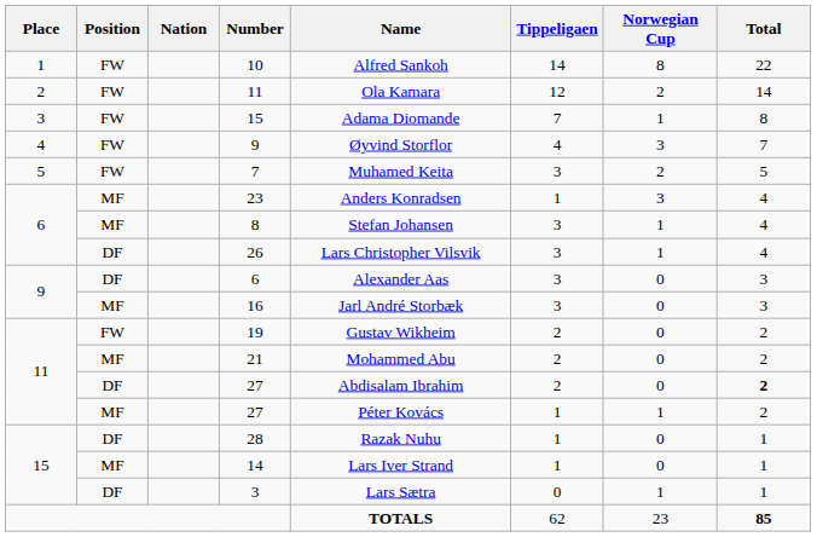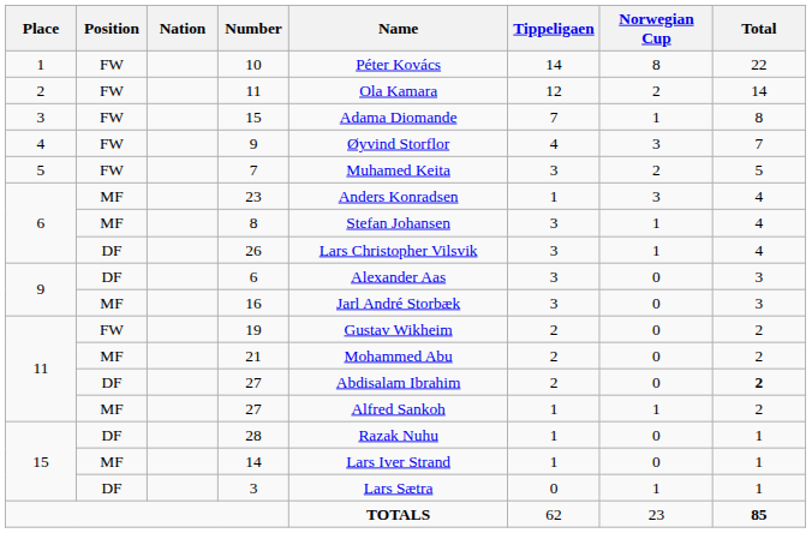 <table class="wikitable" style="font-size: 95%; text-align: center;">
 <tr>
 <th width=60>Place</th>
 <th width=60>Position</th>
 <th width=60>Nation</th>
 <th width=60>Number</th>
 <th width=200>Name</th>
 <th width=80><a href='#'>Tippeligaen</a></th>
 <th width=100><a href='#'>Norwegian Cup</a></th>
 <th width=80><strong>Total</strong></th>
 </tr>
 <tr>
 <td>1</td>
 <td>FW</td>
 <td></td>
 <td>10</td>
-<td><a href='#'>Alfred Sankoh</a></td>
+<td><a href='#'>Péter Kovács</a></td>
 <td>14</td>
 <td>8</td>
 <td>22</td>
 </tr>
 <tr>
 <td>2</td>
 <td>FW</td>
 <td></td>
 <td>11</td>
 <td><a href='#'>Ola Kamara</a></td>
 <td>12</td>
 <td>2</td>
 <td>14</td>
 </tr>
 <tr>
 <td>3</td>
 <td>FW</td>
 <td></td>
 <td>15</td>
 <td><a href='#'>Adama Diomande</a></td>
 <td>7</td>
 <td>1</td>
 <td>8</td>
 </tr>
 <tr>
 <td>4</td>
 <td>FW</td>
 <td></td>
 <td>9</td>
 <td><a href='#'>Øyvind Storflor</a></td>
 <td>4</td>
 <td>3</td>
 <td>7</td>
 </tr>
 <tr>
 <td>5</td>
 <td>FW</td>
 <td></td>
 <td>7</td>
 <td><a href='#'>Muhamed Keita</a></td>
 <td>3</td>
 <td>2</td>
 <td>5</td>
 </tr>
 <tr>
 <td rowspan="3">6</td>
 <td>MF</td>
 <td></td>
 <td>23</td>
 <td><a href='#'>Anders Konradsen</a></td>
 <td>1</td>
 <td>3</td>
 <td>4</td>
 </tr>
 <tr>
 <td>MF</td>
 <td></td>
 <td>8</td>
 <td><a href='#'>Stefan Johansen</a></td>
 <td>3</td>
 <td>1</td>
 <td>4</td>
 </tr>
 <tr>
 <td>DF</td>
 <td></td>
 <td>26</td>
 <td><a href='#'>Lars Christopher Vilsvik</a></td>
 <td>3</td>
 <td>1</td>
 <td>4</td>
 </tr>
 <tr>
 <td rowspan="2">9</td>
 <td>DF</td>
 <td></td>
 <td>6</td>
 <td><a href='#'>Alexander Aas</a></td>
 <td>3</td>
 <td>0</td>
 <td>3</td>
 </tr>
 <tr>
 <td>MF</td>
 <td></td>
 <td>16</td>
 <td><a href='#'>Jarl André Storbæk</a></td>
 <td>3</td>
 <td>0</td>
 <td>3</td>
 </tr>
 <tr>
 <td rowspan="4">11</td>
 <td>FW</td>
 <td></td>
 <td>19</td>
 <td><a href='#'>Gustav Wikheim</a></td>
 <td>2</td>
 <td>0</td>
 <td>2</td>
 </tr>
 <tr>
 <td>MF</td>
 <td></td>
 <td>21</td>
 <td><a href='#'>Mohammed Abu</a></td>
 <td>2</td>
 <td>0</td>
 <td>2</td>
 </tr>
 <tr>
 <td>DF</td>
 <td></td>
 <td>27</td>
 <td><a href='#'>Abdisalam Ibrahim</a></td>
 <td>2</td>
 <td>0</td>
 <td><strong>2</strong></td>
 </tr>
 <tr>
 <td>MF</td>
 <td></td>
 <td>27</td>
-<td><a href='#'>Péter Kovács</a></td>
+<td><a href='#'>Alfred Sankoh</a></td>
 <td>1</td>
 <td>1</td>
 <td>2</td>
 </tr>
 <tr>
 <td rowspan="3">15</td>
 <td>DF</td>
 <td></td>
 <td>28</td>
 <td><a href='#'>Razak Nuhu</a></td>
 <td>1</td>
 <td>0</td>
 <td>1</td>
 </tr>
 <tr>
 <td>MF</td>
 <td></td>
 <td>14</td>
 <td><a href='#'>Lars Iver Strand</a></td>
 <td>1</td>
 <td>0</td>
 <td>1</td>
 </tr>
 <tr>
 <td>DF</td>
 <td></td>
 <td>3</td>
 <td><a href='#'>Lars Sætra</a></td>
 <td>0</td>
 <td>1</td>
 <td>1</td>
 </tr>
 <tr>
 <td colspan="4"></td>
 <td><strong>TOTALS</strong></td>
 <td>62</td>
 <td>23</td>
 <td><strong>85</strong></td>
 </tr>
 </table>
